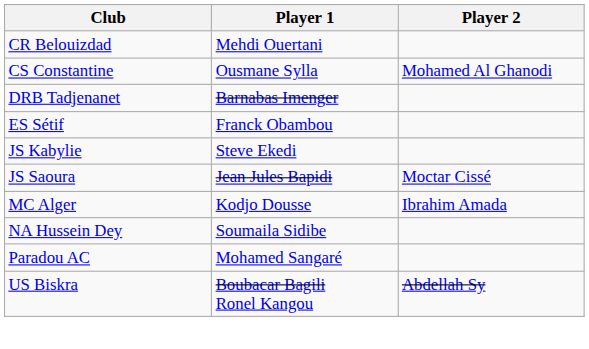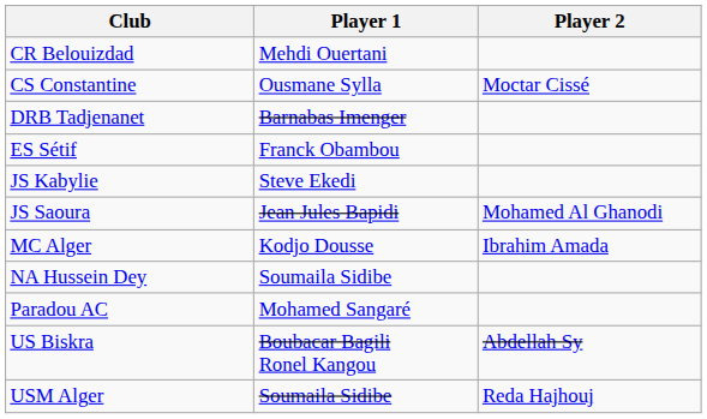 <table class="wikitable sortable" border="1">
 <tr>
 <th width="190">Club</th>
 <th width="170">Player 1</th>
 <th width="170">Player 2</th>
 </tr>
 <tr style="vertical-align:top;">
 <td><a href='#'>CR Belouizdad</a></td>
 <td> <a href='#'>Mehdi Ouertani</a></td>
 <td></td>
 </tr>
 <tr style="vertical-align:top;">
 <td><a href='#'>CS Constantine</a></td>
 <td> <a href='#'>Ousmane Sylla</a></td>
-<td> <a href='#'>Mohamed Al Ghanodi</a></td>
+<td> <a href='#'>Moctar Cissé</a></td>
 </tr>
 <tr style="vertical-align:top;">
 <td><a href='#'>DRB Tadjenanet</a></td>
 <td> <s><a href='#'>Barnabas Imenger</a></s></td>
 <td></td>
 </tr>
 <tr style="vertical-align:top;">
 <td><a href='#'>ES Sétif</a></td>
 <td> <a href='#'>Franck Obambou</a></td>
 <td></td>
 </tr>
 <tr style="vertical-align:top;">
 <td><a href='#'>JS Kabylie</a></td>
 <td> <a href='#'>Steve Ekedi</a></td>
 <td></td>
 </tr>
 <tr style="vertical-align:top;">
 <td><a href='#'>JS Saoura</a></td>
 <td> <s><a href='#'>Jean Jules Bapidi</a></s></td>
-<td> <a href='#'>Moctar Cissé</a></td>
+<td> <a href='#'>Mohamed Al Ghanodi</a></td>
 </tr>
 <tr style="vertical-align:top;">
 <td><a href='#'>MC Alger</a></td>
 <td> <a href='#'>Kodjo Dousse</a></td>
 <td> <a href='#'>Ibrahim Amada</a></td>
 </tr>
 <tr style="vertical-align:top;">
 <td><a href='#'>NA Hussein Dey</a></td>
 <td> <a href='#'>Soumaila Sidibe</a></td>
 <td></td>
 </tr>
 <tr style="vertical-align:top;">
 <td><a href='#'>Paradou AC</a></td>
 <td> <a href='#'>Mohamed Sangaré</a></td>
 <td></td>
 </tr>
 <tr style="vertical-align:top;">
 <td><a href='#'>US Biskra</a></td>
 <td> <s><a href='#'>Boubacar Bagili</a></s><br> <a href='#'>Ronel Kangou</a></td>
 <td> <s><a href='#'>Abdellah Sy</a></s></td>
 </tr>
+<tr style="vertical-align:top;">
+<td><a href='#'>USM Alger</a></td>
+<td> <s><a href='#'>Soumaila Sidibe</a></s></td>
+<td> <a href='#'>Reda Hajhouj</a></td>
+</tr>
 </table>
